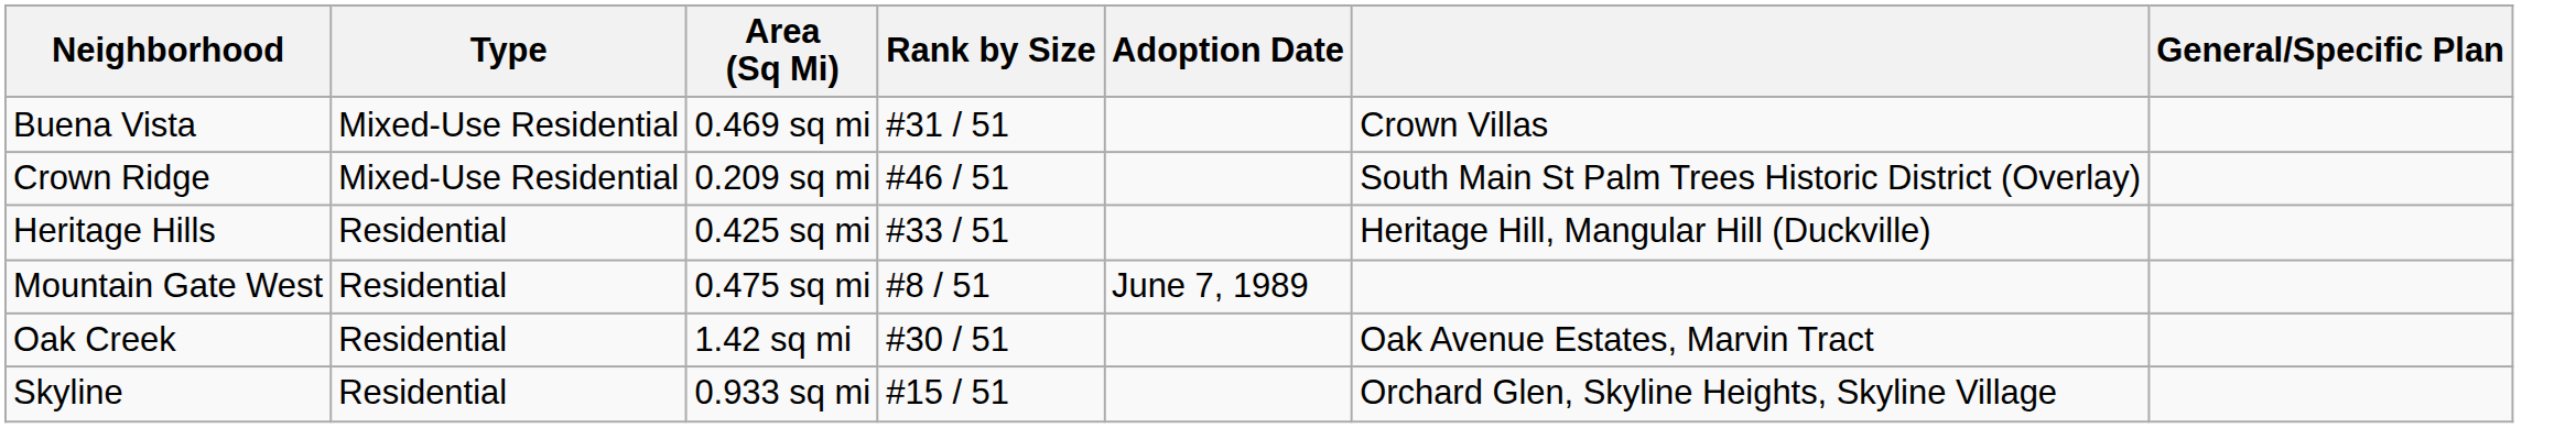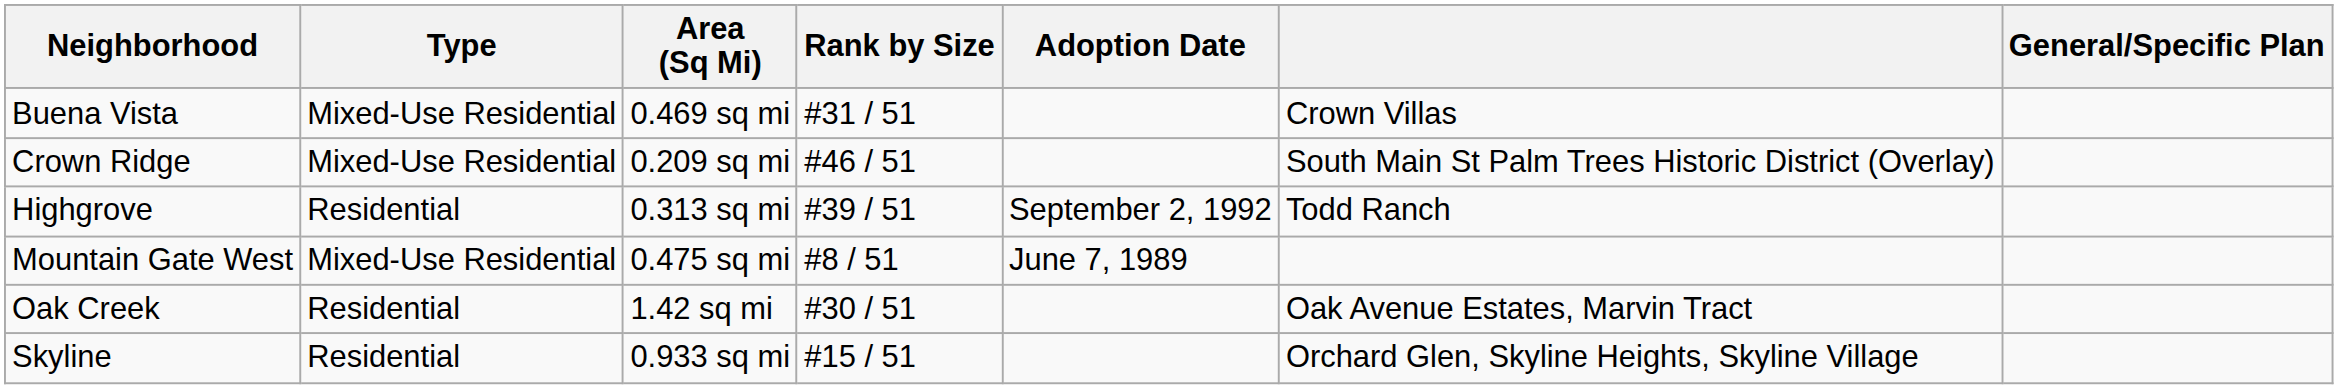 <table class="wikitable">
 <tr>
 <th>Neighborhood</th>
 <th>Type</th>
 <th>Area<br>(Sq Mi)</th>
 <th>Rank by Size</th>
 <th>Adoption Date</th>
 <th></th>
 <th>General/Specific Plan</th>
 </tr>
 <tr>
 <td>Buena Vista</td>
 <td>Mixed-Use Residential</td>
 <td>0.469 sq mi</td>
 <td>#31 / 51</td>
 <td></td>
 <td>Crown Villas</td>
 <td></td>
 </tr>
 <tr>
 <td>Crown Ridge</td>
 <td>Mixed-Use Residential</td>
 <td>0.209 sq mi</td>
 <td>#46 / 51</td>
 <td></td>
 <td>South Main St Palm Trees Historic District (Overlay)</td>
 <td></td>
 </tr>
 <tr>
-<td>Heritage Hills</td>
+<td>Highgrove</td>
 <td>Residential</td>
-<td>0.425 sq mi</td>
-<td>#33 / 51</td>
-<td></td>
-<td>Heritage Hill, Mangular Hill (Duckville)</td>
+<td>0.313 sq mi</td>
+<td>#39 / 51</td>
+<td>September 2, 1992</td>
+<td>Todd Ranch</td>
 <td></td>
 </tr>
 <tr>
 <td>Mountain Gate West</td>
-<td>Residential</td>
+<td>Mixed-Use Residential</td>
 <td>0.475 sq mi</td>
 <td>#8 / 51</td>
 <td>June 7, 1989</td>
 <td></td>
 <td></td>
 </tr>
 <tr>
 <td>Oak Creek</td>
 <td>Residential</td>
 <td>1.42 sq mi</td>
 <td>#30 / 51</td>
 <td></td>
 <td>Oak Avenue Estates, Marvin Tract</td>
 <td></td>
 </tr>
 <tr>
 <td>Skyline</td>
 <td>Residential</td>
 <td>0.933 sq mi</td>
 <td>#15 / 51</td>
 <td></td>
 <td>Orchard Glen, Skyline Heights, Skyline Village</td>
 <td></td>
 </tr>
 </table>
